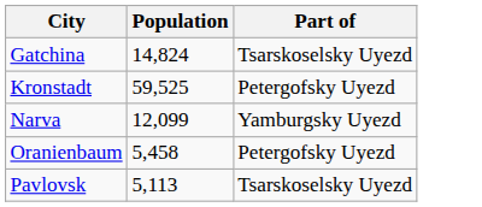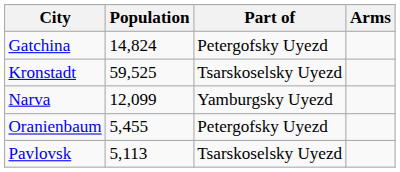 <table class="wikitable">
 <tr>
 <th>City</th>
 <th>Population</th>
 <th>Part of</th>
+<th>Arms</th>
 </tr>
 <tr>
 <td><a href='#'>Gatchina</a></td>
 <td>14,824</td>
-<td>Tsarskoselsky Uyezd</td>
+<td>Petergofsky Uyezd</td>
+<td></td>
 </tr>
 <tr>
 <td><a href='#'>Kronstadt</a></td>
 <td>59,525</td>
-<td>Petergofsky Uyezd</td>
+<td>Tsarskoselsky Uyezd</td>
+<td></td>
 </tr>
 <tr>
 <td><a href='#'>Narva</a></td>
 <td>12,099</td>
 <td>Yamburgsky Uyezd</td>
+<td></td>
 </tr>
 <tr>
 <td><a href='#'>Oranienbaum</a></td>
-<td>5,458</td>
+<td>5,455</td>
 <td>Petergofsky Uyezd</td>
+<td></td>
 </tr>
 <tr>
 <td><a href='#'>Pavlovsk</a></td>
 <td>5,113</td>
 <td>Tsarskoselsky Uyezd</td>
+<td></td>
 </tr>
 </table>
